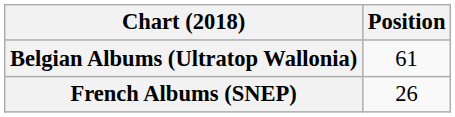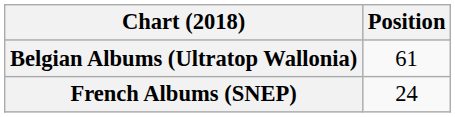 <table class="wikitable sortable plainrowheaders" style="text-align:center">
 <tr>
 <th scope="col">Chart (2018)</th>
 <th scope="col">Position</th>
 </tr>
 <tr>
 <th scope="row">Belgian Albums (Ultratop Wallonia)</th>
 <td>61</td>
 </tr>
 <tr>
 <th scope="row">French Albums (SNEP)</th>
-<td>26</td>
+<td>24</td>
 </tr>
 </table>
